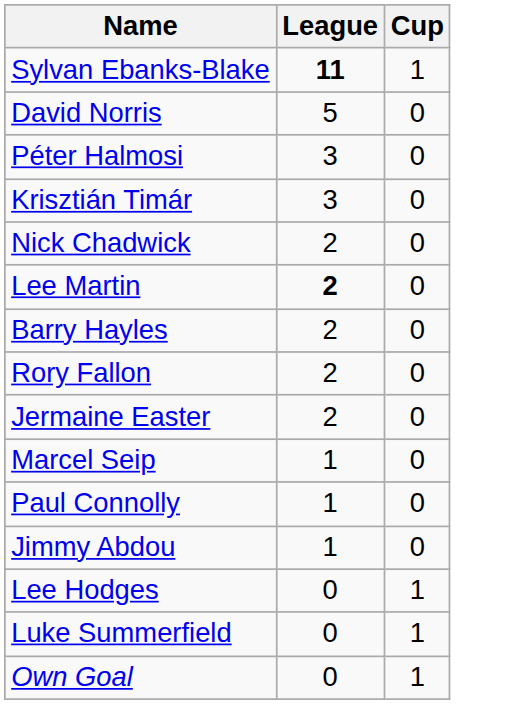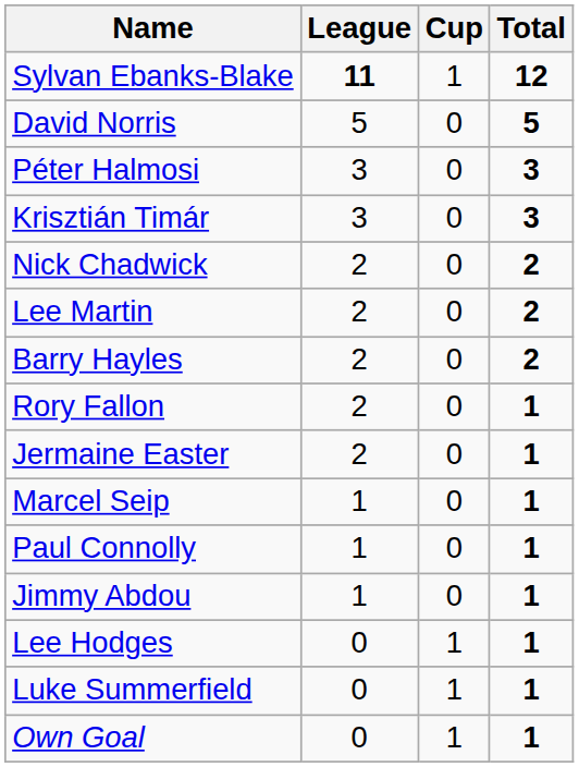 <table class="wikitable" style="text-align:center">
 <tr>
 <th>Name</th>
 <th>League</th>
 <th>Cup</th>
+<th>Total</th>
 </tr>
 <tr>
 <td align="left"><a href='#'>Sylvan Ebanks-Blake</a></td>
 <td><strong>11</strong></td>
 <td>1</td>
+<td><strong>12</strong></td>
 </tr>
 <tr>
 <td align="left"><a href='#'>David Norris</a></td>
 <td>5</td>
 <td>0</td>
+<td><strong>5</strong></td>
 </tr>
 <tr>
 <td align="left"><a href='#'>Péter Halmosi</a></td>
 <td>3</td>
 <td>0</td>
+<td><strong>3</strong></td>
 </tr>
 <tr>
 <td align="left"><a href='#'>Krisztián Timár</a></td>
 <td>3</td>
 <td>0</td>
+<td><strong>3</strong></td>
 </tr>
 <tr>
 <td align="left"><a href='#'>Nick Chadwick</a></td>
 <td>2</td>
 <td>0</td>
+<td><strong>2</strong></td>
 </tr>
 <tr>
 <td align="left"><a href='#'>Lee Martin</a></td>
+<td>2</td>
+<td>0</td>
 <td><strong>2</strong></td>
-<td>0</td>
 </tr>
 <tr>
 <td align="left"><a href='#'>Barry Hayles</a></td>
 <td>2</td>
 <td>0</td>
+<td><strong>2</strong></td>
 </tr>
 <tr>
 <td align="left"><a href='#'>Rory Fallon</a></td>
 <td>2</td>
 <td>0</td>
+<td><strong>1</strong></td>
 </tr>
 <tr>
 <td align="left"><a href='#'>Jermaine Easter</a></td>
 <td>2</td>
 <td>0</td>
+<td><strong>1</strong></td>
 </tr>
 <tr>
 <td align="left"><a href='#'>Marcel Seip</a></td>
 <td>1</td>
 <td>0</td>
+<td><strong>1</strong></td>
 </tr>
 <tr>
 <td align="left"><a href='#'>Paul Connolly</a></td>
 <td>1</td>
 <td>0</td>
+<td><strong>1</strong></td>
 </tr>
 <tr>
 <td align="left"><a href='#'>Jimmy Abdou</a></td>
 <td>1</td>
 <td>0</td>
+<td><strong>1</strong></td>
 </tr>
 <tr>
 <td align="left"><a href='#'>Lee Hodges</a></td>
 <td>0</td>
 <td>1</td>
+<td><strong>1</strong></td>
 </tr>
 <tr>
 <td align="left"><a href='#'>Luke Summerfield</a></td>
 <td>0</td>
 <td>1</td>
+<td><strong>1</strong></td>
 </tr>
 <tr>
 <td align="left"><em><a href='#'>Own Goal</a></em></td>
 <td>0</td>
 <td>1</td>
+<td><strong>1</strong></td>
 </tr>
 </table>
